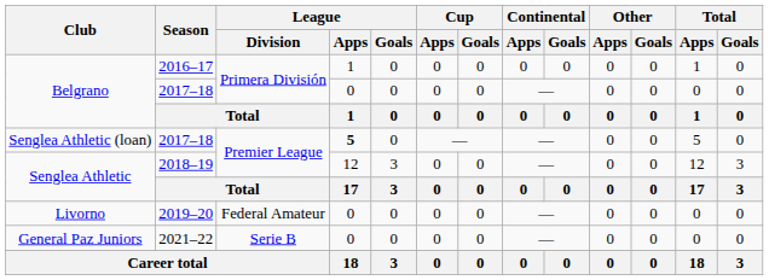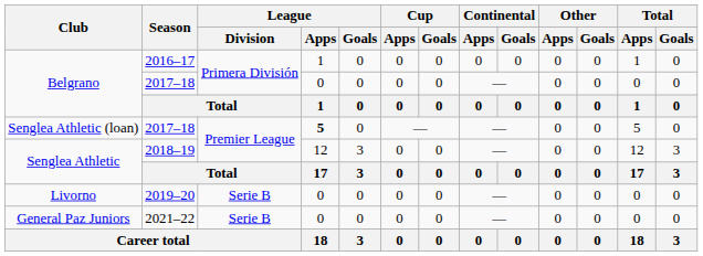 <table class="wikitable" style="text-align:center">
 <tr>
 <th rowspan="2">Club</th>
 <th rowspan="2">Season</th>
 <th colspan="3">League</th>
 <th colspan="2">Cup</th>
 <th colspan="2">Continental</th>
 <th colspan="2">Other</th>
 <th colspan="2">Total</th>
 </tr>
 <tr>
 <th>Division</th>
 <th>Apps</th>
 <th>Goals</th>
 <th>Apps</th>
 <th>Goals</th>
 <th>Apps</th>
 <th>Goals</th>
 <th>Apps</th>
 <th>Goals</th>
 <th>Apps</th>
 <th>Goals</th>
 </tr>
 <tr>
 <td rowspan="3"><a href='#'>Belgrano</a></td>
 <td><a href='#'>2016–17</a></td>
 <td rowspan="2"><a href='#'>Primera División</a></td>
 <td>1</td>
 <td>0</td>
 <td>0</td>
 <td>0</td>
 <td>0</td>
 <td>0</td>
 <td>0</td>
 <td>0</td>
 <td>1</td>
 <td>0</td>
 </tr>
 <tr>
 <td><a href='#'>2017–18</a></td>
 <td>0</td>
 <td>0</td>
 <td>0</td>
 <td>0</td>
 <td colspan="2">—</td>
 <td>0</td>
 <td>0</td>
 <td>0</td>
 <td>0</td>
 </tr>
 <tr>
 <th colspan="2">Total</th>
 <th>1</th>
 <th>0</th>
 <th>0</th>
 <th>0</th>
 <th>0</th>
 <th>0</th>
 <th>0</th>
 <th>0</th>
 <th>1</th>
 <th>0</th>
 </tr>
 <tr>
 <td rowspan="1"><a href='#'>Senglea Athletic</a> (loan)</td>
 <td><a href='#'>2017–18</a></td>
 <td rowspan="2"><a href='#'>Premier League</a></td>
 <td><strong>5</strong></td>
 <td>0</td>
 <td colspan="2">—</td>
 <td colspan="2">—</td>
 <td>0</td>
 <td>0</td>
 <td>5</td>
 <td>0</td>
 </tr>
 <tr>
 <td rowspan="2"><a href='#'>Senglea Athletic</a></td>
 <td><a href='#'>2018–19</a></td>
 <td>12</td>
 <td>3</td>
 <td>0</td>
 <td>0</td>
 <td colspan="2">—</td>
 <td>0</td>
 <td>0</td>
 <td>12</td>
 <td>3</td>
 </tr>
 <tr>
 <th colspan="2">Total</th>
 <th>17</th>
 <th>3</th>
 <th>0</th>
 <th>0</th>
 <th>0</th>
 <th>0</th>
 <th>0</th>
 <th>0</th>
 <th>17</th>
 <th>3</th>
 </tr>
 <tr>
 <td rowspan="1"><a href='#'>Livorno</a></td>
 <td><a href='#'>2019–20</a></td>
-<td rowspan="1">Federal Amateur</td>
+<td rowspan="1"><a href='#'>Serie B</a></td>
 <td>0</td>
 <td>0</td>
 <td>0</td>
 <td>0</td>
 <td colspan="2">—</td>
 <td>0</td>
 <td>0</td>
 <td>0</td>
 <td>0</td>
 </tr>
 <tr>
 <td rowspan="1"><a href='#'>General Paz Juniors</a></td>
 <td>2021–22</td>
 <td rowspan="1"><a href='#'>Serie B</a></td>
 <td>0</td>
 <td>0</td>
 <td>0</td>
 <td>0</td>
 <td colspan="2">—</td>
 <td>0</td>
 <td>0</td>
 <td>0</td>
 <td>0</td>
 </tr>
 <tr>
 <th colspan="3">Career total</th>
 <th>18</th>
 <th>3</th>
 <th>0</th>
 <th>0</th>
 <th>0</th>
 <th>0</th>
 <th>0</th>
 <th>0</th>
 <th>18</th>
 <th>3</th>
 </tr>
 </table>
